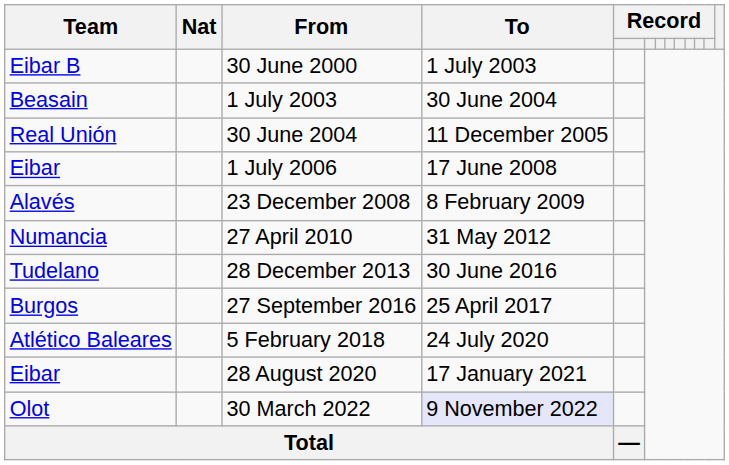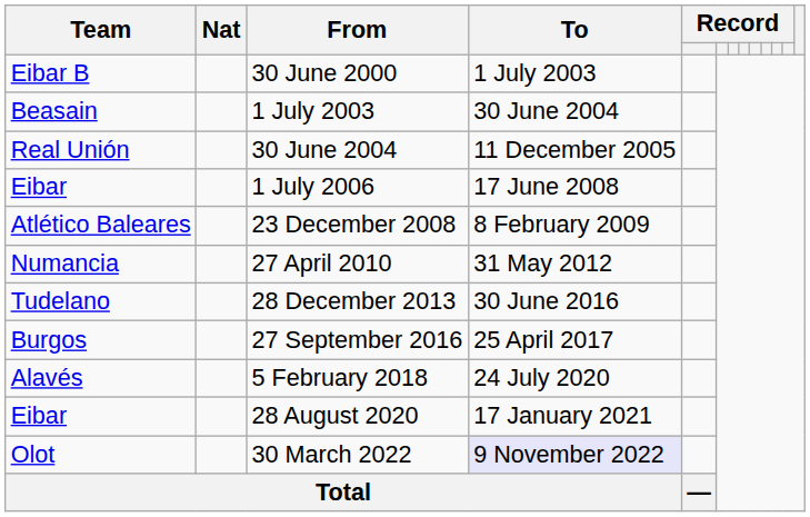 <table class="wikitable" style="text-align: center">
 <tr>
 <th rowspan="2">Team</th>
 <th rowspan="2">Nat</th>
 <th rowspan="2">From</th>
 <th rowspan="2">To</th>
 <th colspan="8">Record</th>
 <th rowspan=2></th>
 </tr>
 <tr>
 <th></th>
 <th></th>
 <th></th>
 <th></th>
 <th></th>
 <th></th>
 <th></th>
 <th></th>
 </tr>
 <tr>
 <td align="left"><a href='#'>Eibar B</a></td>
 <td></td>
 <td align=left>30 June 2000</td>
 <td align=left>1 July 2003<br></td>
 <td></td>
 </tr>
 <tr>
 <td align="left"><a href='#'>Beasain</a></td>
 <td></td>
 <td align=left>1 July 2003</td>
 <td align=left>30 June 2004<br></td>
 <td></td>
 </tr>
 <tr>
 <td align="left"><a href='#'>Real Unión</a></td>
 <td></td>
 <td align=left>30 June 2004</td>
 <td align=left>11 December 2005<br></td>
 <td></td>
 </tr>
 <tr>
 <td align="left"><a href='#'>Eibar</a></td>
 <td></td>
 <td align=left>1 July 2006</td>
 <td align=left>17 June 2008<br></td>
 <td></td>
 </tr>
 <tr>
-<td align="left"><a href='#'>Alavés</a></td>
+<td align="left"><a href='#'>Atlético Baleares</a></td>
 <td></td>
 <td align=left>23 December 2008</td>
 <td align=left>8 February 2009<br></td>
 <td></td>
 </tr>
 <tr>
 <td align="left"><a href='#'>Numancia</a></td>
 <td></td>
 <td align=left>27 April 2010</td>
 <td align=left>31 May 2012<br></td>
 <td></td>
 </tr>
 <tr>
 <td align="left"><a href='#'>Tudelano</a></td>
 <td></td>
 <td align=left>28 December 2013</td>
 <td align=left>30 June 2016<br></td>
 <td></td>
 </tr>
 <tr>
 <td align="left"><a href='#'>Burgos</a></td>
 <td></td>
 <td align=left>27 September 2016</td>
 <td align=left>25 April 2017<br></td>
 <td></td>
 </tr>
 <tr>
-<td align="left"><a href='#'>Atlético Baleares</a></td>
+<td align="left"><a href='#'>Alavés</a></td>
 <td></td>
 <td align=left>5 February 2018</td>
 <td align=left>24 July 2020<br></td>
 <td></td>
 </tr>
 <tr>
 <td align="left"><a href='#'>Eibar</a></td>
 <td></td>
 <td align=left>28 August 2020</td>
 <td align=left>17 January 2021<br></td>
 <td></td>
 </tr>
 <tr>
 <td align="left"><a href='#'>Olot</a></td>
 <td></td>
 <td align=left>30 March 2022</td>
 <td align=left style="background: lavender;">9 November 2022<br></td>
 <td></td>
 </tr>
 <tr>
 <th colspan="4">Total<br></th>
 <th>—</th>
 </tr>
 </table>
